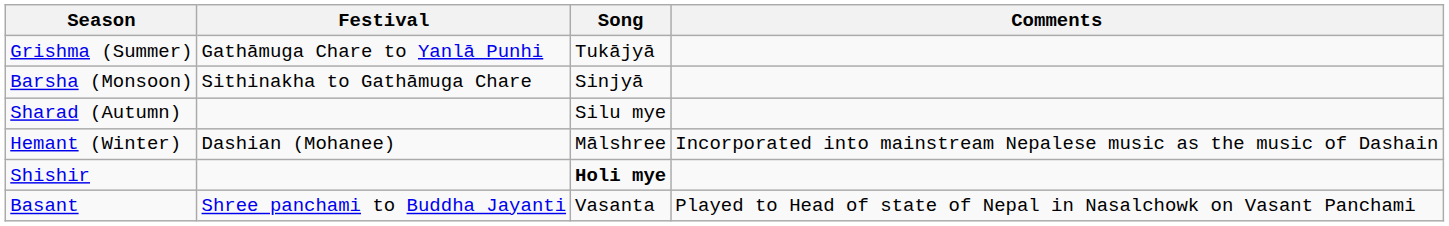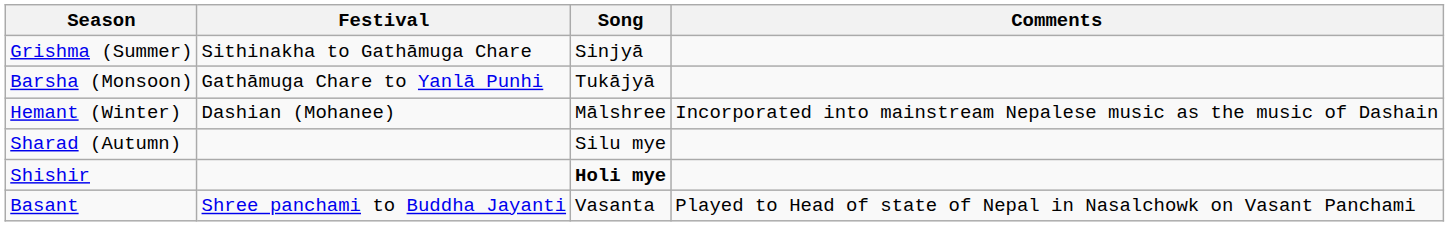 <table class="wikitable" style="margin:1em auto;">
 <tr>
 <th>Season</th>
 <th>Festival</th>
 <th>Song</th>
 <th>Comments</th>
 </tr>
 <tr>
 <td><a href='#'>Grishma</a> (Summer)</td>
-<td>Gathāmuga Chare to <a href='#'>Yanlā Punhi</a></td>
-<td>Tukājyā</td>
-<td></td>
-</tr>
-<tr>
-<td><a href='#'>Barsha</a> (Monsoon)</td>
 <td>Sithinakha to Gathāmuga Chare</td>
 <td>Sinjyā</td>
 <td></td>
 </tr>
 <tr>
-<td><a href='#'>Sharad</a> (Autumn)</td>
-<td></td>
-<td>Silu mye</td>
+<td><a href='#'>Barsha</a> (Monsoon)</td>
+<td>Gathāmuga Chare to <a href='#'>Yanlā Punhi</a></td>
+<td>Tukājyā</td>
 <td></td>
 </tr>
 <tr>
 <td><a href='#'>Hemant</a> (Winter)</td>
 <td>Dashian (Mohanee)</td>
 <td>Mālshree</td>
 <td>Incorporated into mainstream Nepalese music as the music of Dashain</td>
+</tr>
+<tr>
+<td><a href='#'>Sharad</a> (Autumn)</td>
+<td></td>
+<td>Silu mye</td>
+<td></td>
 </tr>
 <tr>
 <td><a href='#'>Shishir</a></td>
 <td></td>
 <td><strong>Holi mye</strong></td>
 <td></td>
 </tr>
 <tr>
 <td><a href='#'>Basant</a></td>
 <td><a href='#'>Shree panchami</a> to <a href='#'>Buddha Jayanti</a></td>
 <td>Vasanta</td>
 <td>Played to Head of state of Nepal in Nasalchowk on Vasant Panchami</td>
 </tr>
 </table>
